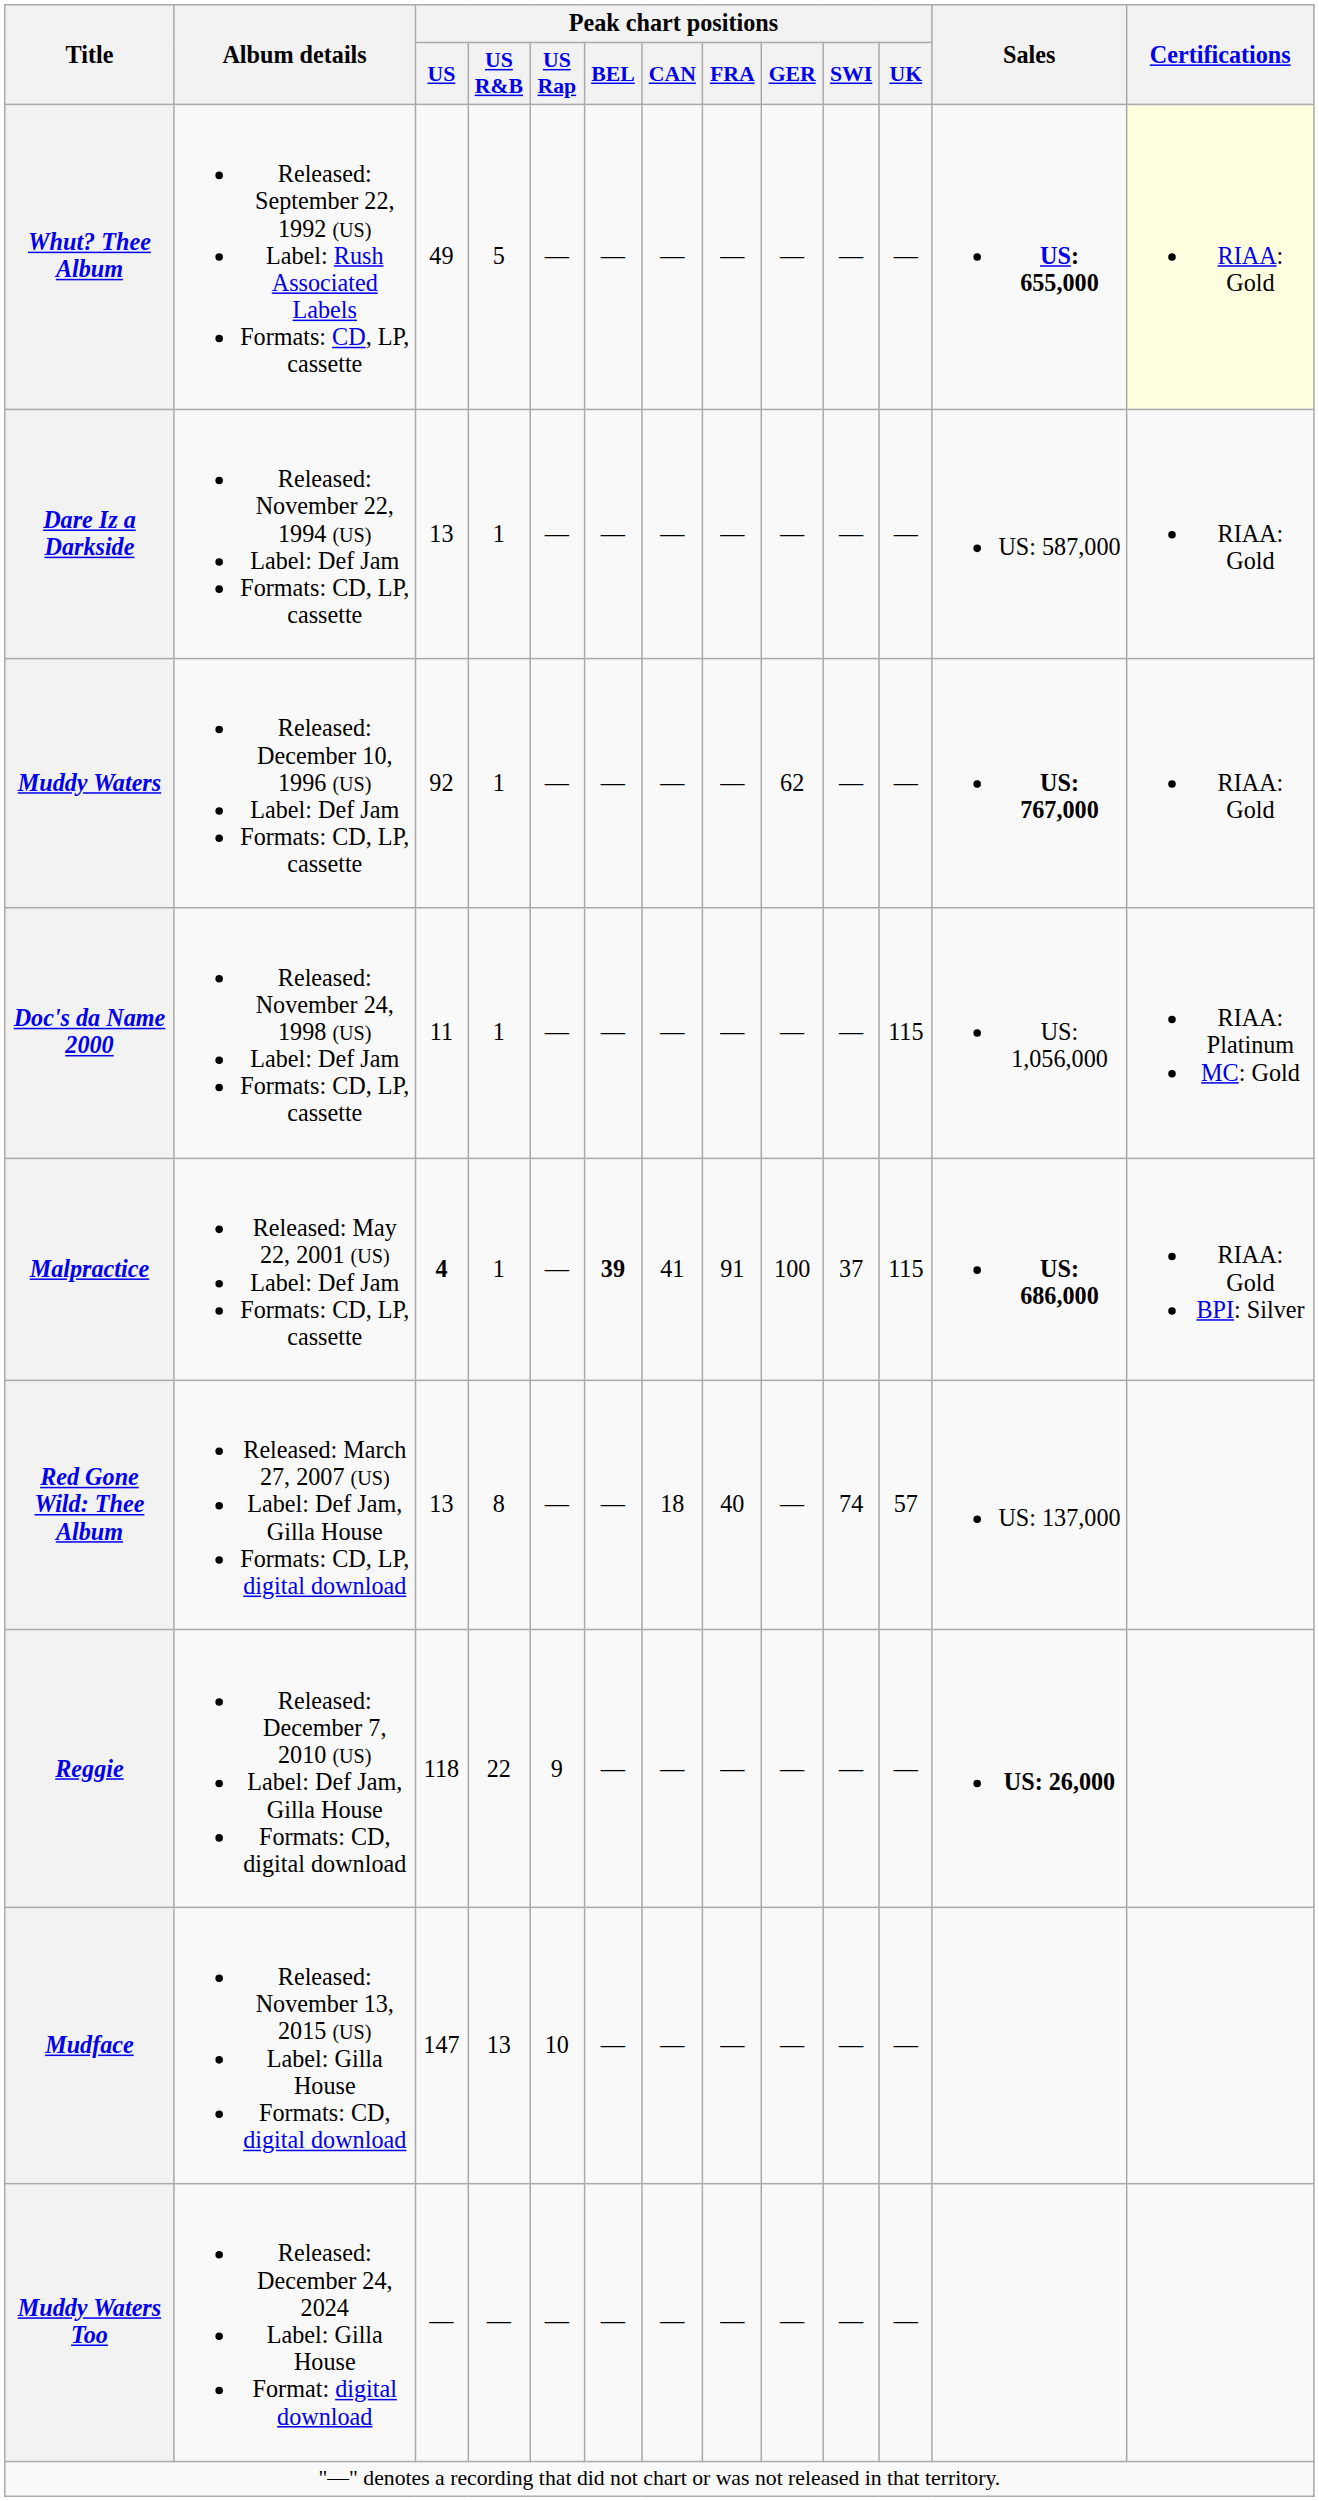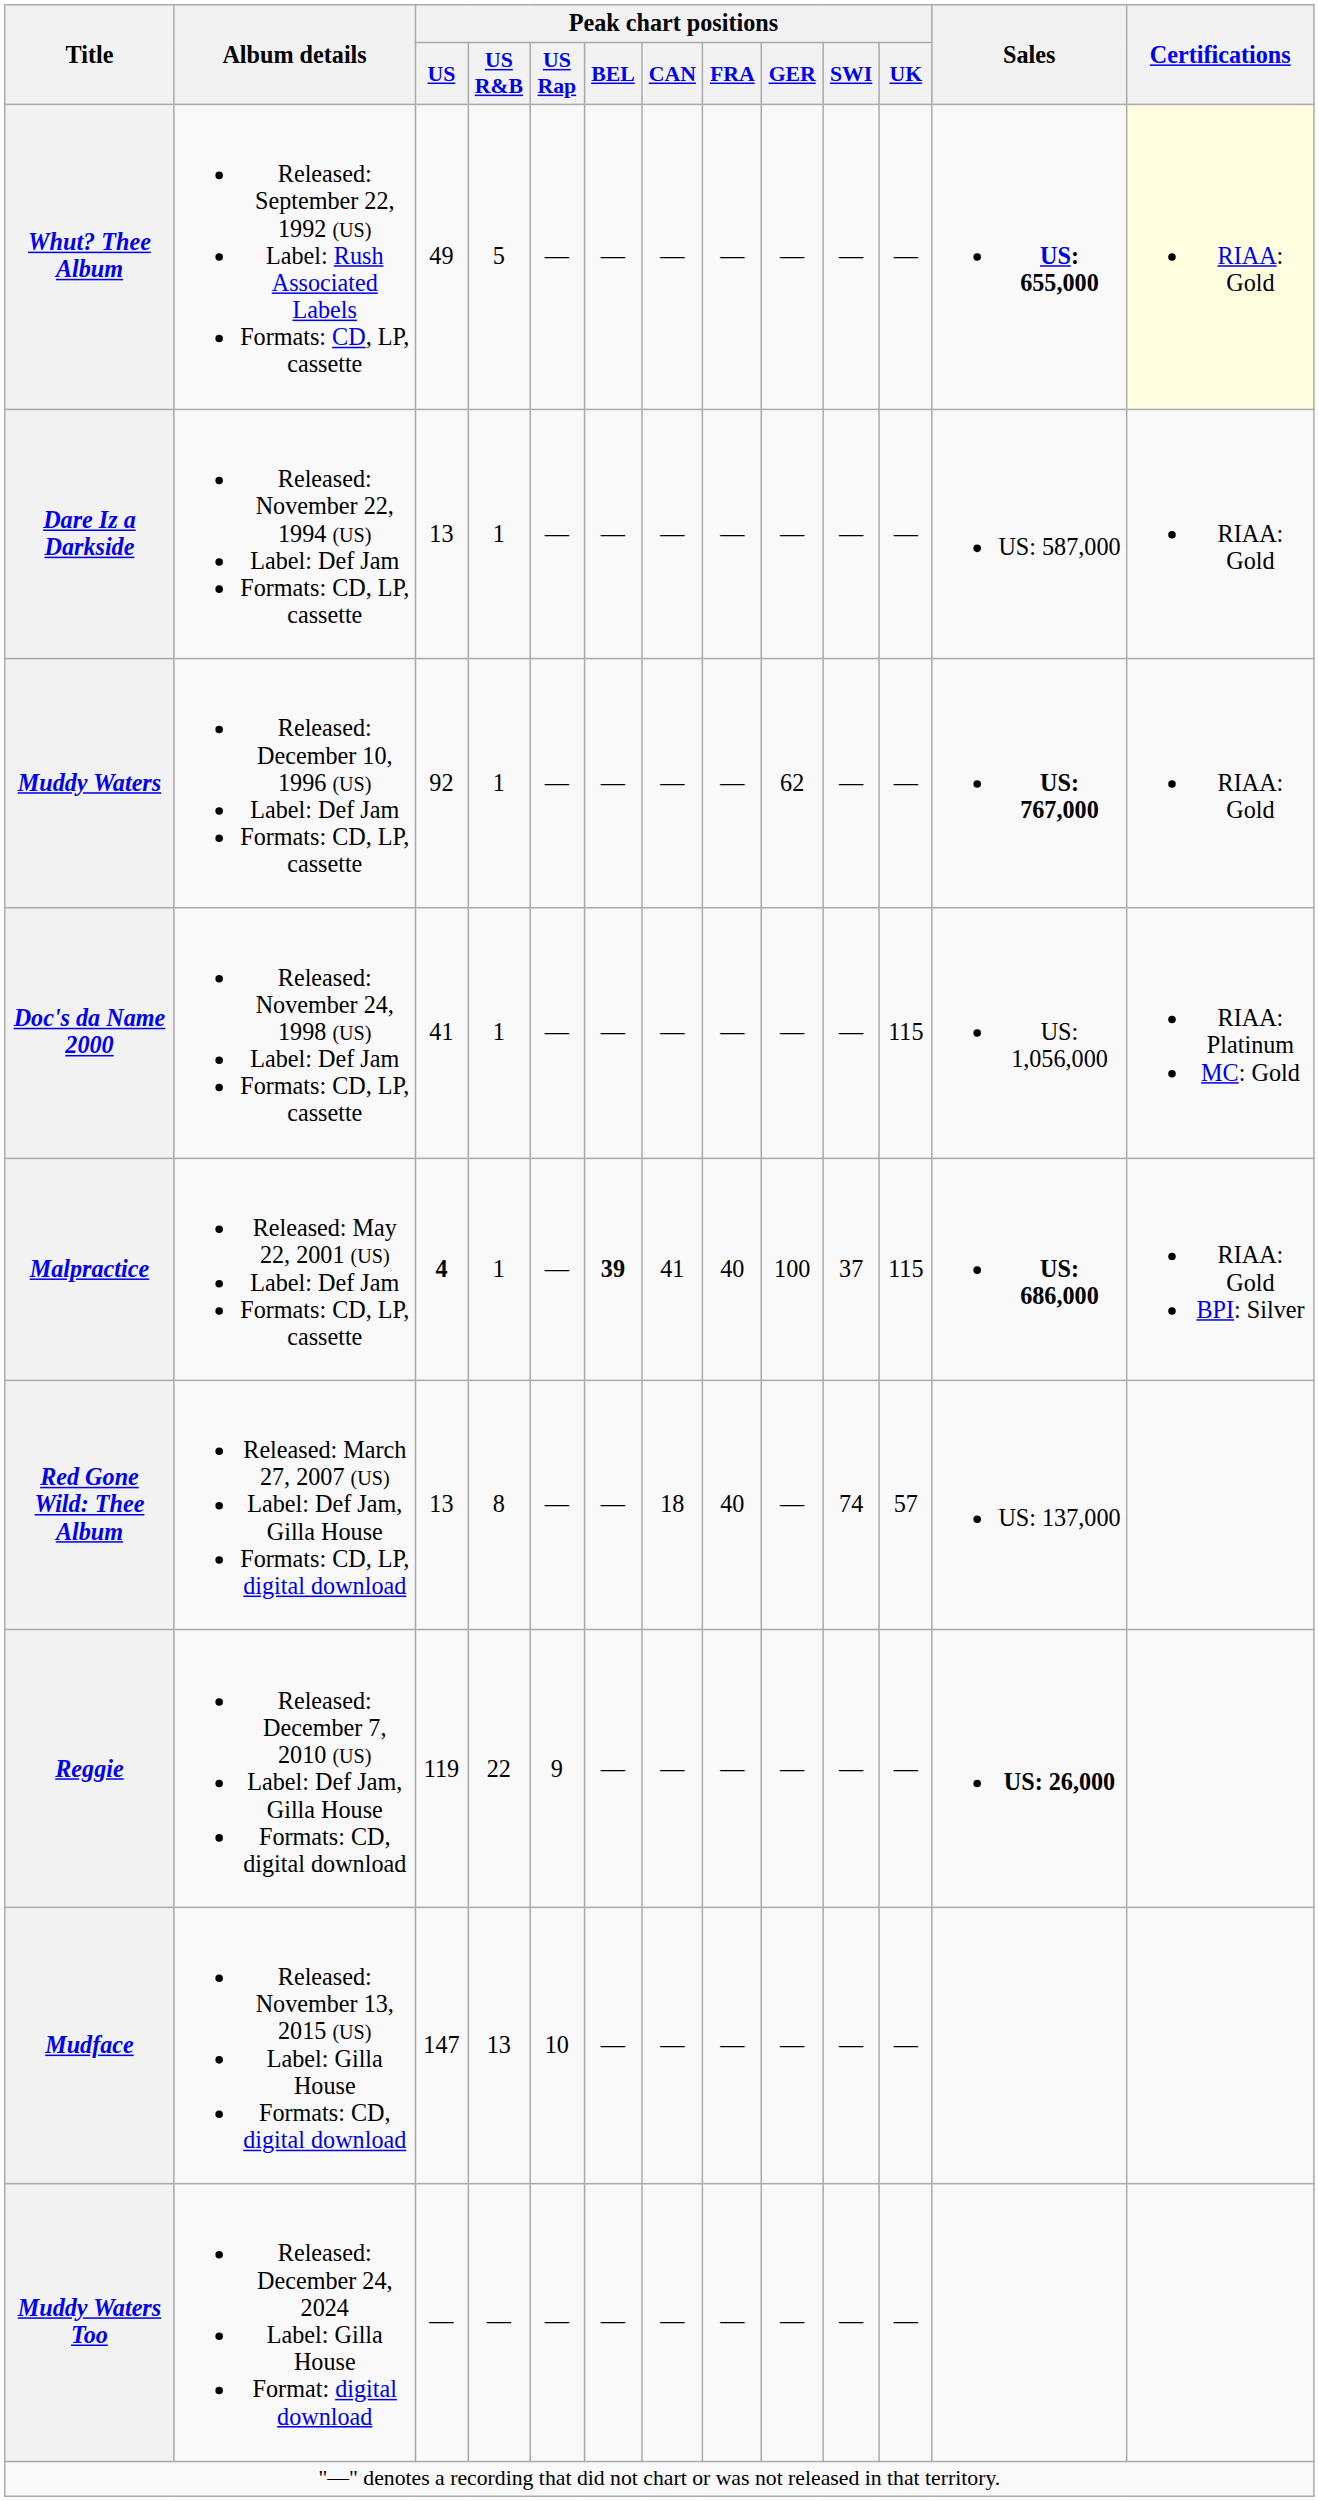 <table class="wikitable plainrowheaders" style="text-align:center;">
 <tr>
 <th scope="col" rowspan="2" style="width:13em;">Title</th>
 <th scope="col" rowspan="2" style="width:20em;">Album details</th>
 <th scope="col" colspan="9">Peak chart positions</th>
 <th scope="col" rowspan="2" style="width:12em;">Sales</th>
 <th scope="col" rowspan="2" style="width:12em;"><a href='#'>Certifications</a></th>
 </tr>
 <tr>
 <th scope="col" style="width:3em;font-size:90%;"><a href='#'>US</a><br></th>
 <th scope="col" style="width:3em;font-size:90%;"><a href='#'>US<br>R&B</a><br></th>
 <th scope="col" style="width:3em;font-size:90%;"><a href='#'>US Rap</a><br></th>
 <th scope="col" style="width:3em;font-size:90%;"><a href='#'>BEL</a><br></th>
 <th scope="col" style="width:3em;font-size:90%;"><a href='#'>CAN</a><br></th>
 <th scope="col" style="width:3em;font-size:90%;"><a href='#'>FRA</a><br></th>
 <th scope="col" style="width:3em;font-size:90%;"><a href='#'>GER</a><br></th>
 <th scope="col" style="width:3em;font-size:90%;"><a href='#'>SWI</a><br></th>
 <th scope="col" style="width:3em;font-size:90%;"><a href='#'>UK</a><br></th>
 </tr>
 <tr>
 <th scope="row"><em><a href='#'>Whut? Thee Album</a></em></th>
 <td><br><ul><li>Released: September 22, 1992 <small>(US)</small></li><li>Label: <a href='#'>Rush Associated Labels</a></li><li>Formats: <a href='#'>CD</a>, LP, cassette</li></ul></td>
 <td>49</td>
 <td>5</td>
 <td>—</td>
 <td>—</td>
 <td>—</td>
 <td>—</td>
 <td>—</td>
 <td>—</td>
 <td>—</td>
 <td><strong><br><ul><li><a href='#'>US</a>: 655,000</li></ul></strong></td>
 <td style="background: lightyellow;"><br><ul><li><a href='#'>RIAA</a>: Gold</li></ul></td>
 </tr>
 <tr>
 <th scope="row"><em><a href='#'>Dare Iz a Darkside</a></em></th>
 <td><br><ul><li>Released: November 22, 1994 <small>(US)</small></li><li>Label: Def Jam</li><li>Formats: CD, LP, cassette</li></ul></td>
 <td>13</td>
 <td>1</td>
 <td>—</td>
 <td>—</td>
 <td>—</td>
 <td>—</td>
 <td>—</td>
 <td>—</td>
 <td>—</td>
 <td><br><ul><li>US: 587,000</li></ul></td>
 <td><br><ul><li>RIAA: Gold</li></ul></td>
 </tr>
 <tr>
 <th scope="row"><em><a href='#'>Muddy Waters</a></em></th>
 <td><br><ul><li>Released: December 10, 1996 <small>(US)</small></li><li>Label: Def Jam</li><li>Formats: CD, LP, cassette</li></ul></td>
 <td>92</td>
 <td>1</td>
 <td>—</td>
 <td>—</td>
 <td>—</td>
 <td>—</td>
 <td>62</td>
 <td>—</td>
 <td>—</td>
 <td><strong><br><ul><li>US: 767,000</li></ul></strong></td>
 <td><br><ul><li>RIAA: Gold</li></ul></td>
 </tr>
 <tr>
 <th scope="row"><em><a href='#'>Doc's da Name 2000</a></em></th>
 <td><br><ul><li>Released: November 24, 1998 <small>(US)</small></li><li>Label: Def Jam</li><li>Formats: CD, LP, cassette</li></ul></td>
-<td>11</td>
+<td>41</td>
 <td>1</td>
 <td>—</td>
 <td>—</td>
 <td>—</td>
 <td>—</td>
 <td>—</td>
 <td>—</td>
 <td>115</td>
 <td><br><ul><li>US: 1,056,000</li></ul></td>
 <td><br><ul><li>RIAA: Platinum</li><li><a href='#'>MC</a>: Gold</li></ul></td>
 </tr>
 <tr>
 <th scope="row"><em><a href='#'>Malpractice</a></em></th>
 <td><br><ul><li>Released: May 22, 2001 <small>(US)</small></li><li>Label: Def Jam</li><li>Formats: CD, LP, cassette</li></ul></td>
 <td><strong>4</strong></td>
 <td>1</td>
 <td>—</td>
 <td><strong>39</strong></td>
 <td>41</td>
-<td>91</td>
+<td>40</td>
 <td>100</td>
 <td>37</td>
 <td>115</td>
 <td><strong><br><ul><li>US: 686,000</li></ul></strong></td>
 <td><br><ul><li>RIAA: Gold</li><li><a href='#'>BPI</a>: Silver</li></ul></td>
 </tr>
 <tr>
 <th scope="row"><em><a href='#'>Red Gone Wild: Thee Album</a></em></th>
 <td><br><ul><li>Released: March 27, 2007 <small>(US)</small></li><li>Label: Def Jam, Gilla House</li><li>Formats: CD, LP, <a href='#'>digital download</a></li></ul></td>
 <td>13</td>
 <td>8</td>
 <td>—</td>
 <td>—</td>
 <td>18</td>
 <td>40</td>
 <td>—</td>
 <td>74</td>
 <td>57</td>
 <td><br><ul><li>US: 137,000</li></ul></td>
 <td></td>
 </tr>
 <tr>
 <th scope="row"><em><a href='#'>Reggie</a></em></th>
 <td><br><ul><li>Released: December 7, 2010 <small>(US)</small></li><li>Label: Def Jam, Gilla House</li><li>Formats: CD, digital download</li></ul></td>
-<td>118</td>
+<td>119</td>
 <td>22</td>
 <td>9</td>
 <td>—</td>
 <td>—</td>
 <td>—</td>
 <td>—</td>
 <td>—</td>
 <td>—</td>
 <td><strong><br><ul><li>US: 26,000</li></ul></strong></td>
 <td></td>
 </tr>
 <tr>
 <th scope="row"><em><a href='#'>Mudface</a></em></th>
 <td><br><ul><li>Released: November 13, 2015 <small>(US)</small></li><li>Label: Gilla House</li><li>Formats: CD, <a href='#'>digital download</a></li></ul></td>
 <td>147</td>
 <td>13</td>
 <td>10</td>
 <td>—</td>
 <td>—</td>
 <td>—</td>
 <td>—</td>
 <td>—</td>
 <td>—</td>
 <td></td>
 <td></td>
 </tr>
 <tr>
 <th scope="row"><em><a href='#'>Muddy Waters Too</a></em></th>
 <td><br><ul><li>Released: December 24, 2024</li><li>Label: Gilla House</li><li>Format: <a href='#'>digital download</a></li></ul></td>
 <td>—</td>
 <td>—</td>
 <td>—</td>
 <td>—</td>
 <td>—</td>
 <td>—</td>
 <td>—</td>
 <td>—</td>
 <td>—</td>
 <td></td>
 </tr>
 <tr>
 <td colspan="14" style="font-size:90%">"—" denotes a recording that did not chart or was not released in that territory.</td>
 </tr>
 </table>
